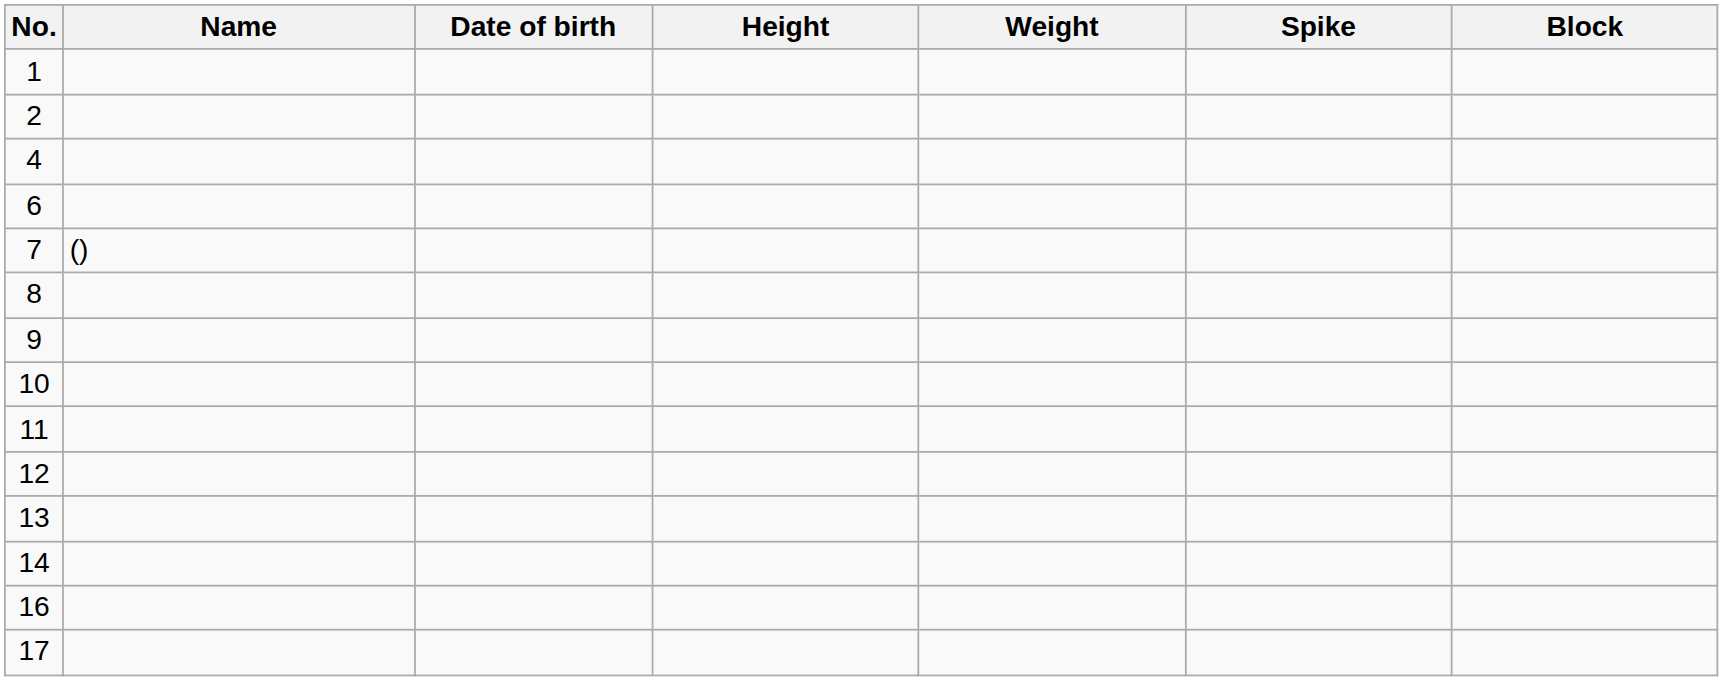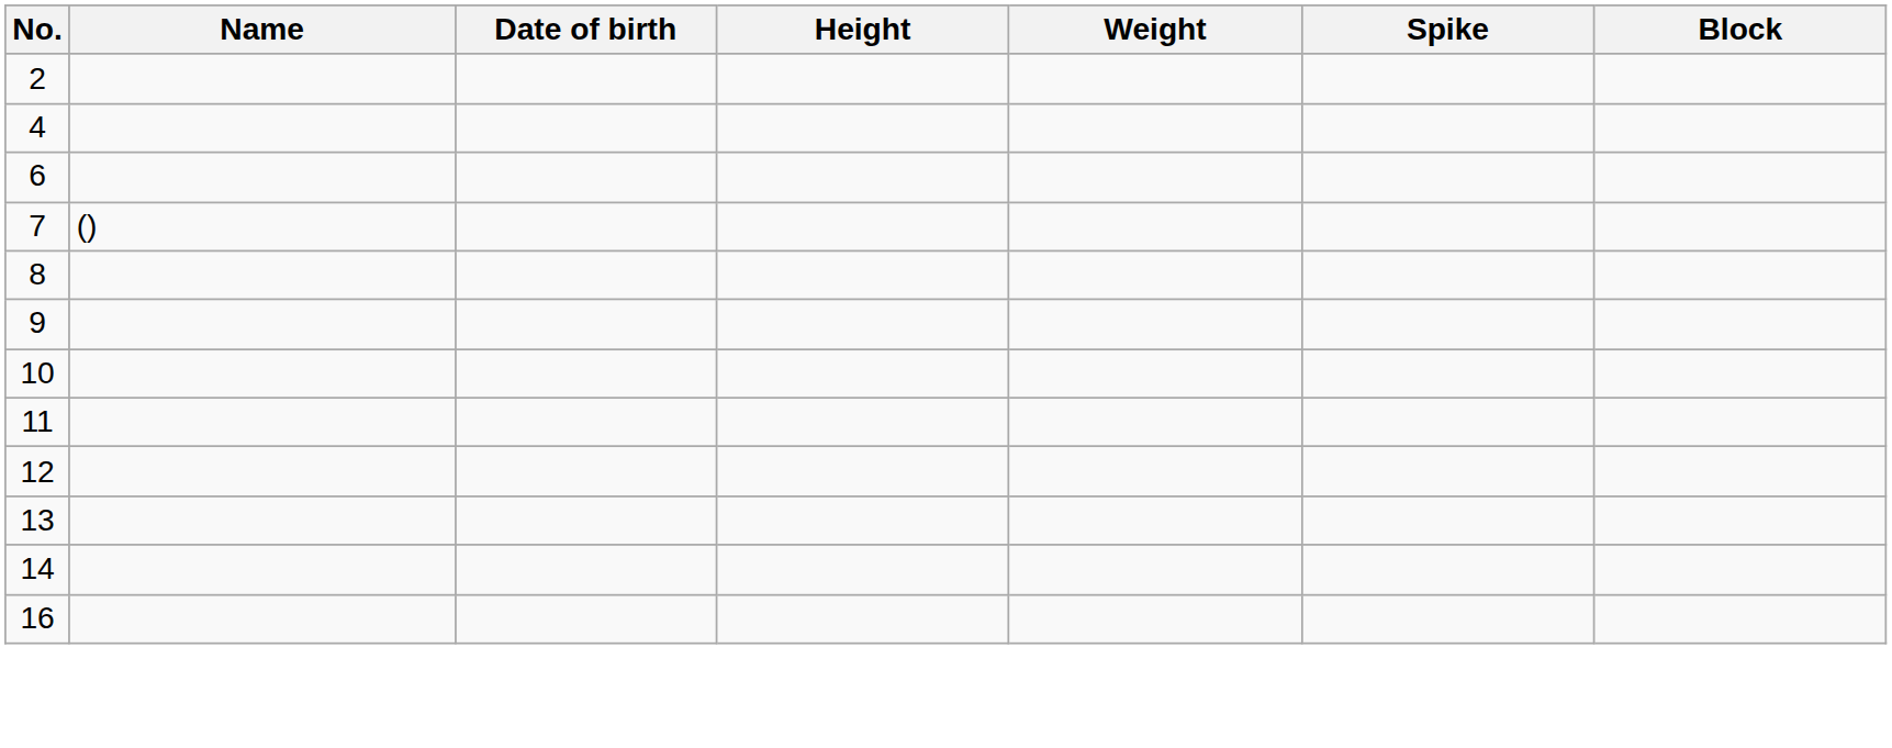 <table class="wikitable sortable" style="font-size:100%; text-align:center;">
 <tr>
 <th>No.</th>
 <th style="width:12em">Name</th>
 <th style="width:8em">Date of birth</th>
 <th style="width:9em">Height</th>
 <th style="width:9em">Weight</th>
 <th style="width:9em">Spike</th>
 <th style="width:9em">Block</th>
-</tr>
-<tr>
-<td>1</td>
-<td align=left> </td>
-<td align=right></td>
-<td></td>
-<td></td>
-<td></td>
-<td></td>
 </tr>
 <tr>
 <td>2</td>
 <td align=left> </td>
 <td align=right></td>
 <td></td>
 <td></td>
 <td></td>
 <td></td>
 </tr>
 <tr>
 <td>4</td>
 <td align=left> </td>
 <td align=right></td>
 <td></td>
 <td></td>
 <td></td>
 <td></td>
 </tr>
 <tr>
 <td>6</td>
 <td align=left> </td>
 <td align=right></td>
 <td></td>
 <td></td>
 <td></td>
 <td></td>
 </tr>
 <tr>
 <td>7</td>
 <td align=left>  ()</td>
 <td align=right></td>
 <td></td>
 <td></td>
 <td></td>
 <td></td>
 </tr>
 <tr>
 <td>8</td>
 <td align=left> </td>
 <td align=right></td>
 <td></td>
 <td></td>
 <td></td>
 <td></td>
 </tr>
 <tr>
 <td>9</td>
 <td align=left> </td>
 <td align=right></td>
 <td></td>
 <td></td>
 <td></td>
 <td></td>
 </tr>
 <tr>
 <td>10</td>
 <td align=left> </td>
 <td align=right></td>
 <td></td>
 <td></td>
 <td></td>
 <td></td>
 </tr>
 <tr>
 <td>11</td>
 <td align=left> </td>
 <td align=right></td>
 <td></td>
 <td></td>
 <td></td>
 <td></td>
 </tr>
 <tr>
 <td>12</td>
 <td align=left> </td>
 <td align=right></td>
 <td></td>
 <td></td>
 <td></td>
 <td></td>
 </tr>
 <tr>
 <td>13</td>
 <td align=left> </td>
 <td align=right></td>
 <td></td>
 <td></td>
 <td></td>
 <td></td>
 </tr>
 <tr>
 <td>14</td>
 <td align=left> </td>
 <td align=right></td>
 <td></td>
 <td></td>
 <td></td>
 <td></td>
 </tr>
 <tr>
 <td>16</td>
 <td align=left></td>
 <td align=right></td>
 <td></td>
 <td></td>
 <td></td>
 <td></td>
 </tr>
-<tr>
-<td>17</td>
-<td align=left> </td>
-<td align=right></td>
-<td></td>
-<td></td>
-<td></td>
-<td></td>
-</tr>
 </table>
